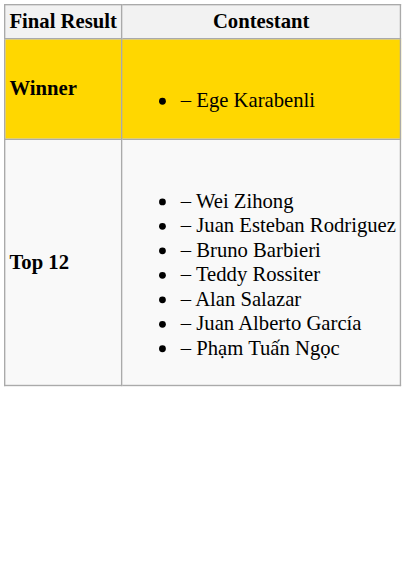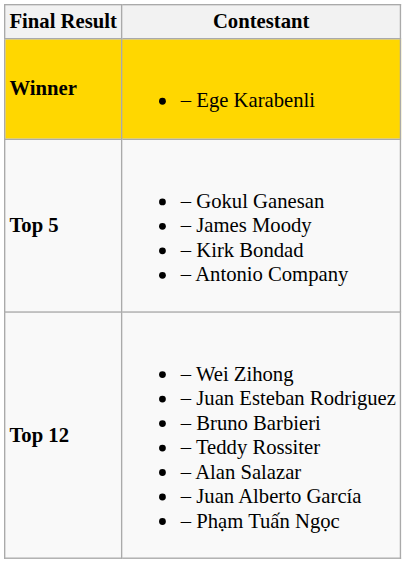 <table class="wikitable"  style="font-size: 95%;">
 <tr>
 <th>Final Result</th>
 <th>Contestant</th>
 </tr>
 <tr style="background:gold;">
 <td><strong>Winner</strong></td>
 <td><br><ul><li> – Ege Karabenli</li></ul></td>
 </tr>
 <tr>
+<td><strong>Top 5</strong></td>
+<td><br><ul><li> – Gokul Ganesan</li><li> – James Moody</li><li> – Kirk Bondad</li><li> – Antonio Company</li></ul></td>
+</tr>
+<tr>
 <td><strong>Top 12</strong></td>
 <td><br><ul><li> – Wei Zihong</li><li> – Juan Esteban Rodriguez</li><li> – Bruno Barbieri</li><li> – Teddy Rossiter</li><li> – Alan Salazar</li><li> – Juan Alberto García</li><li> – Phạm Tuấn Ngọc</li></ul></td>
 </tr>
 </table>
